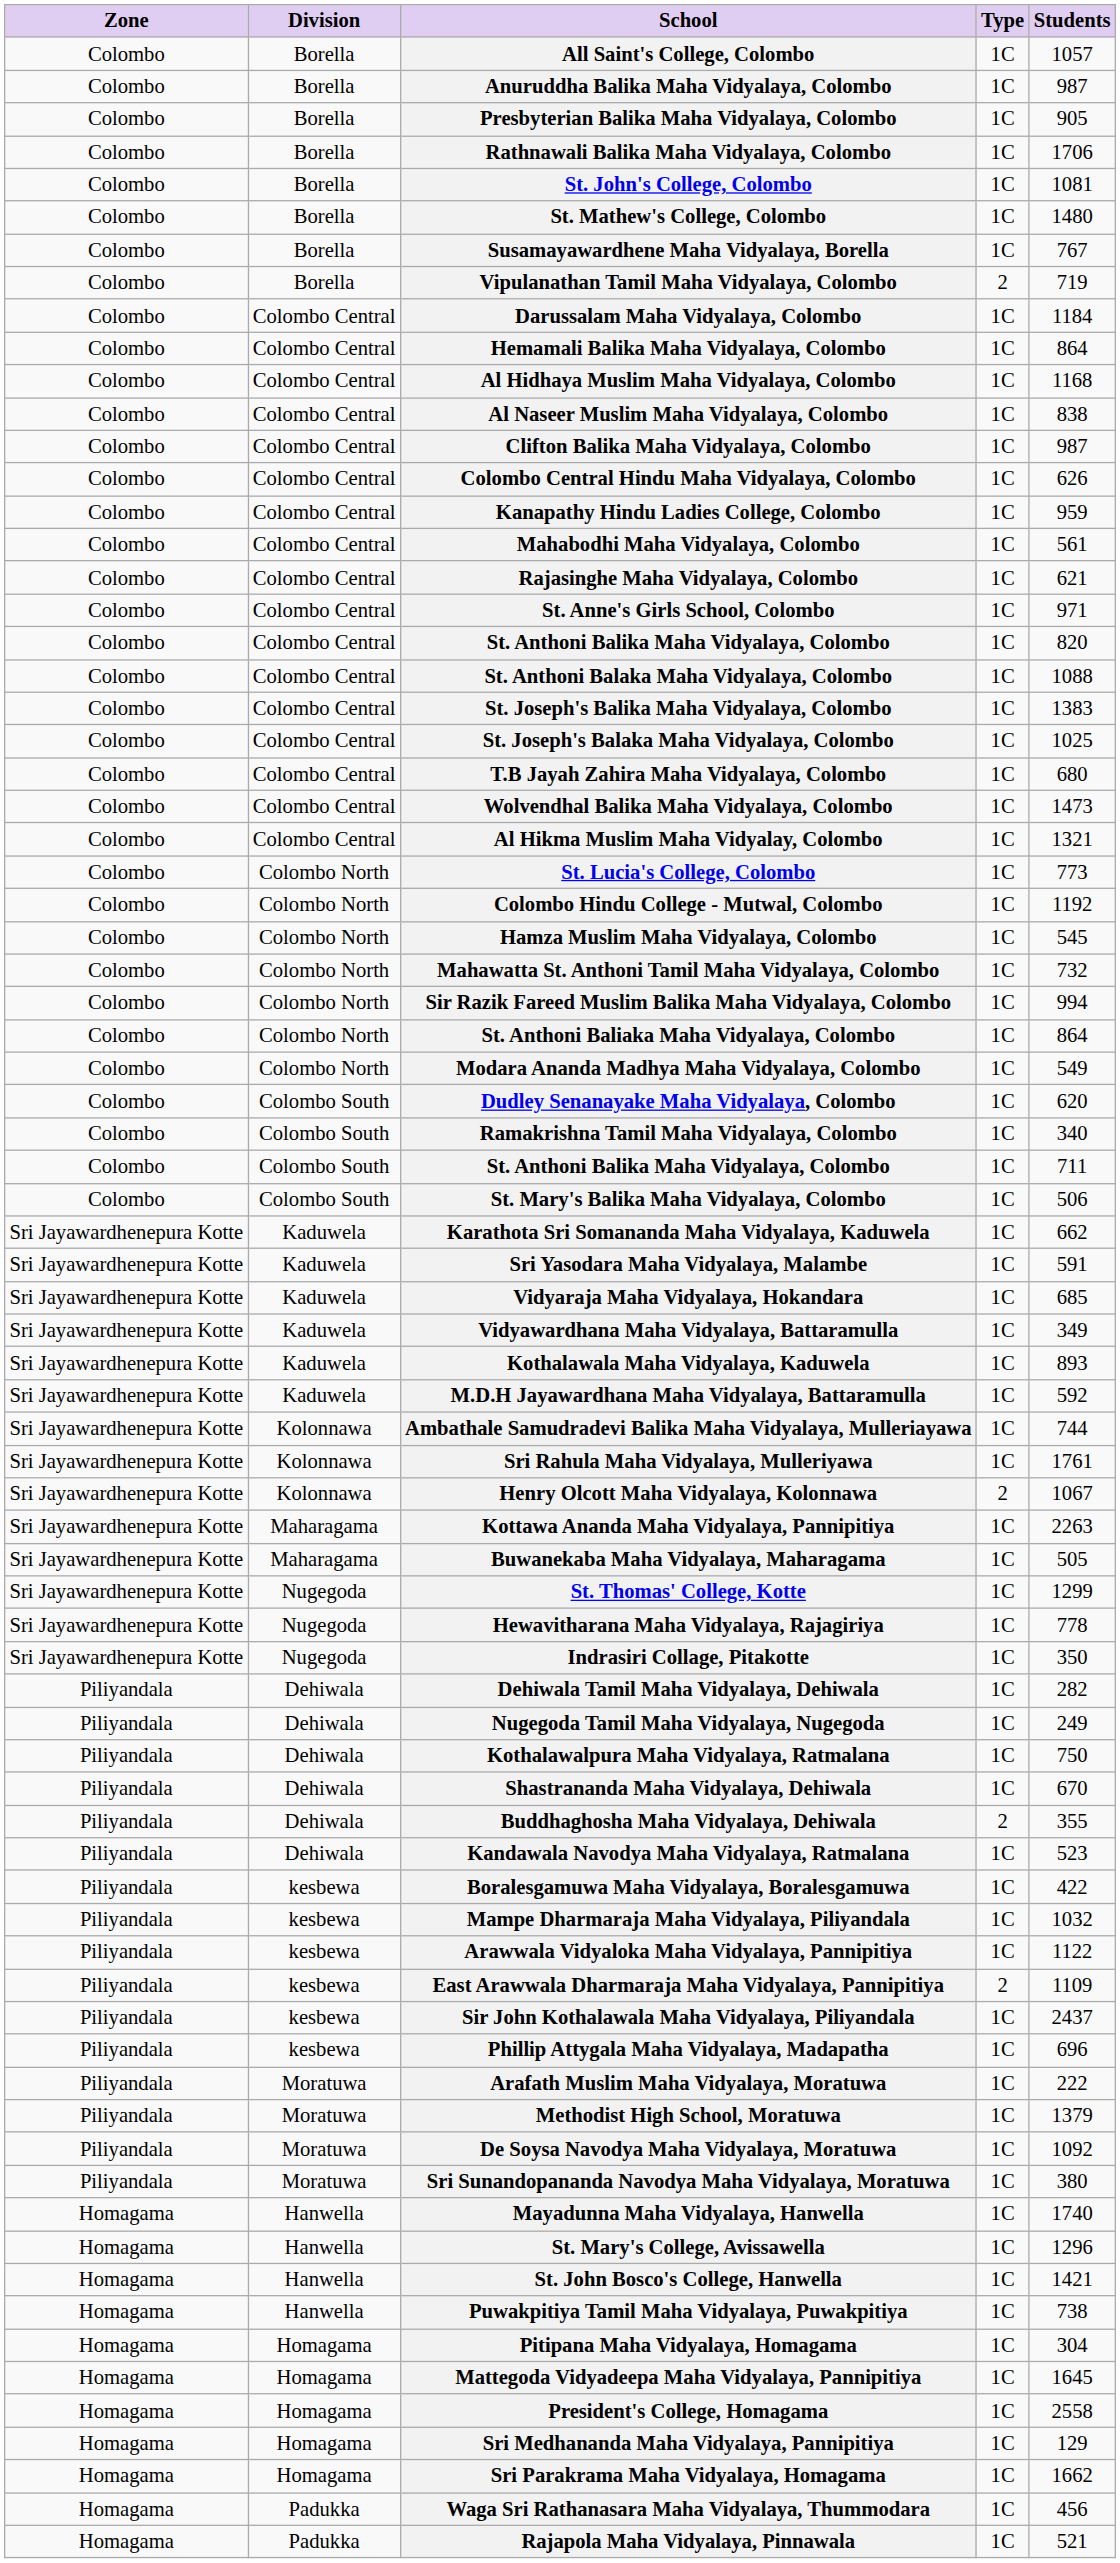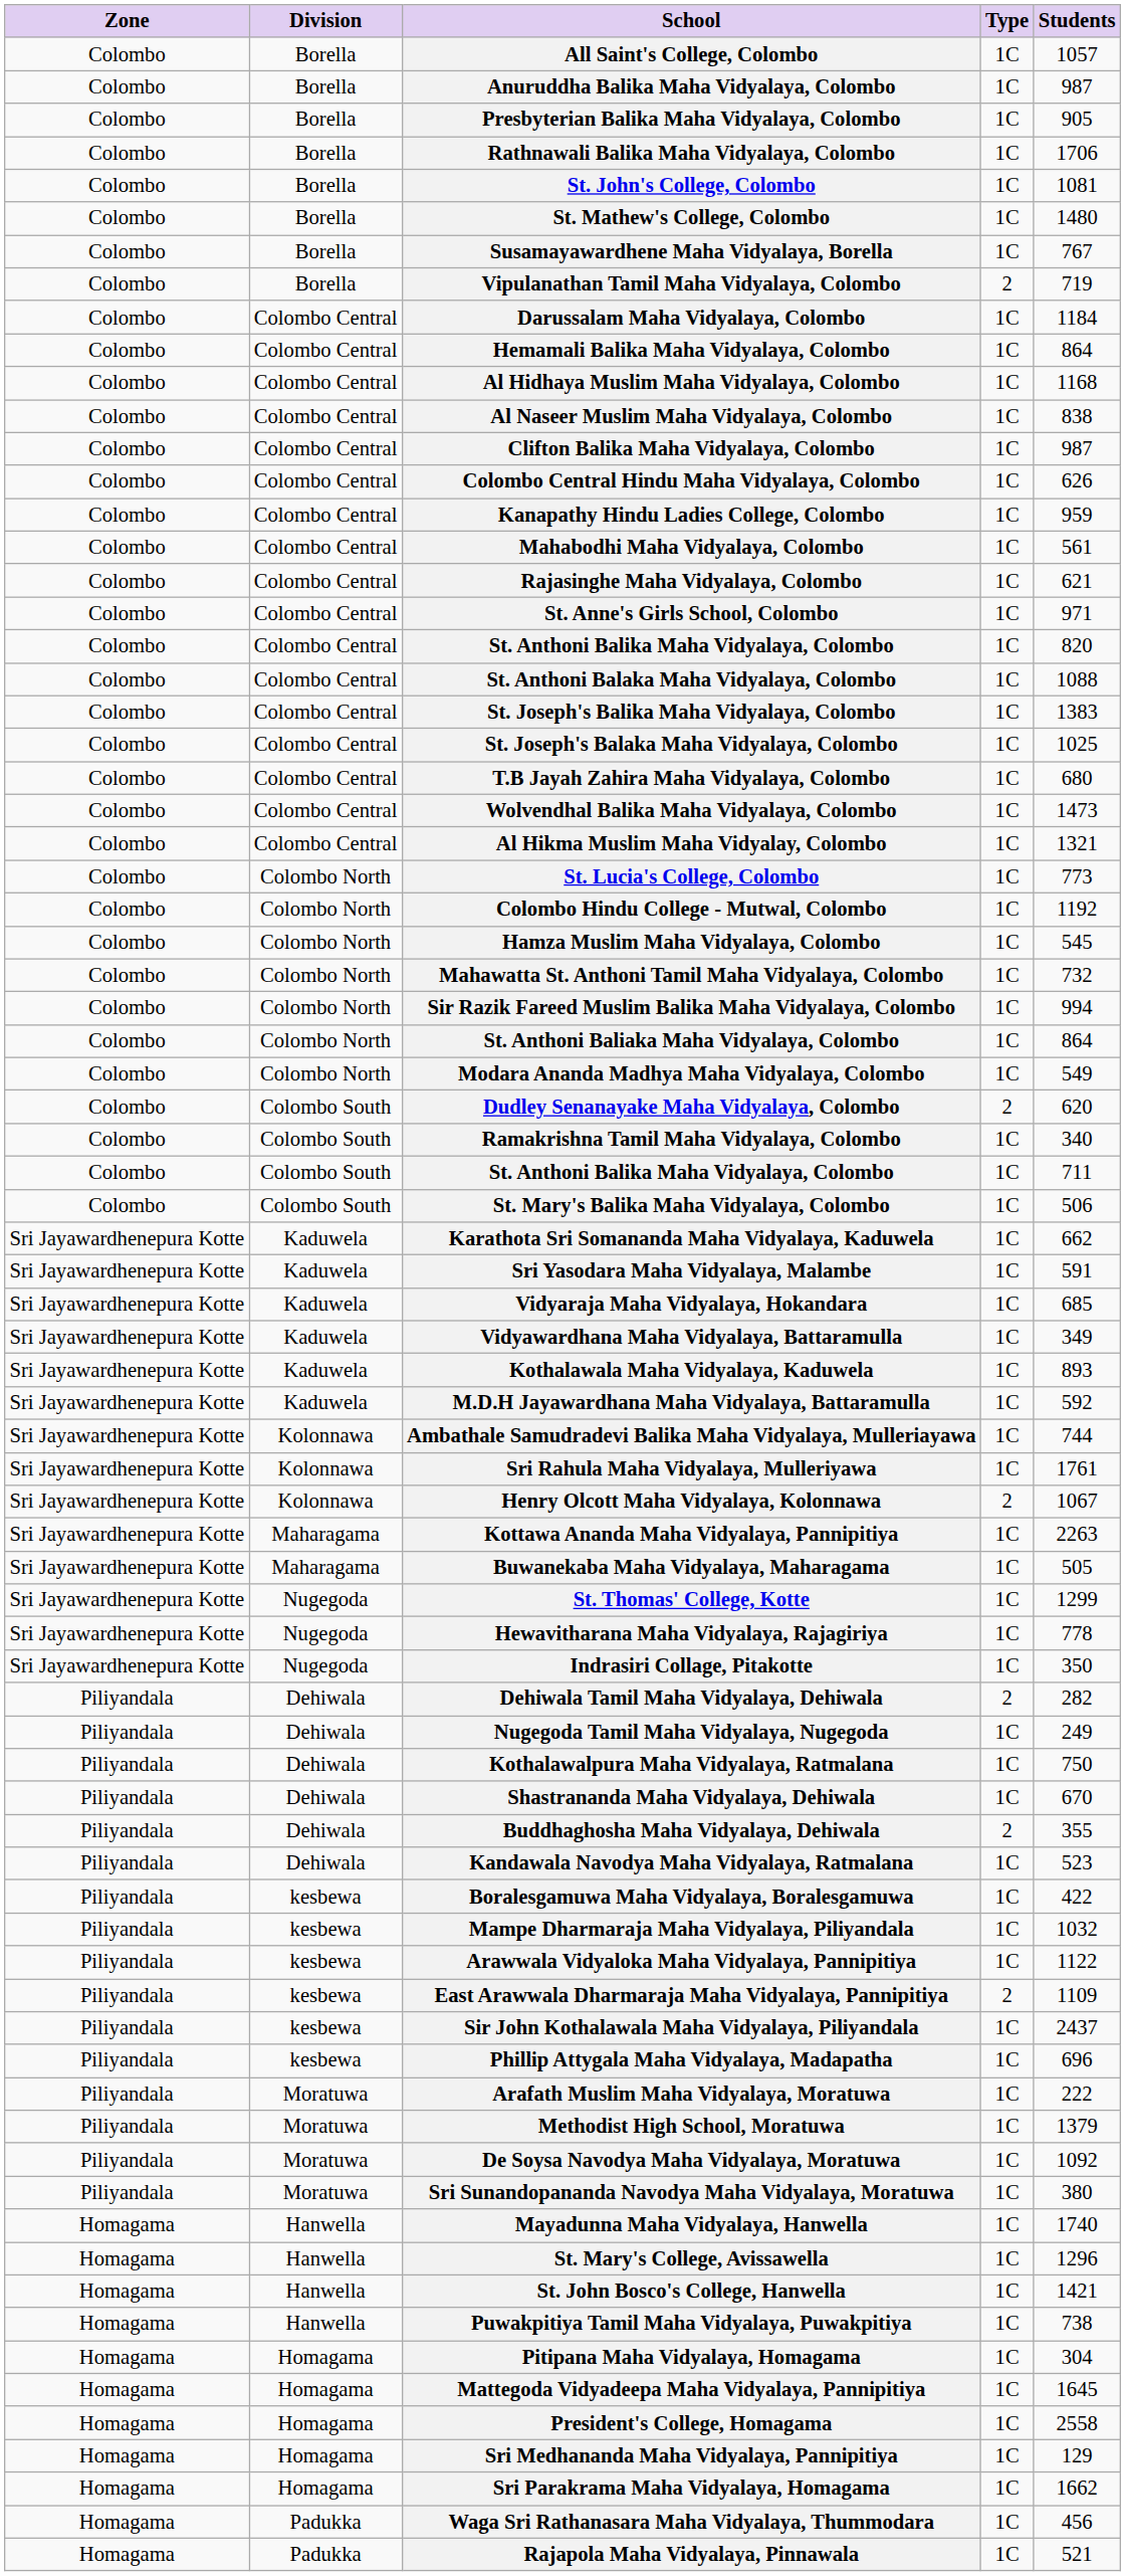 <table class="wikitable sortable" style="text-align:center; font-size:100%">
 <tr valign="bottom">
 <th style="background-color:#E0CEF2;">Zone</th>
 <th style="background-color:#E0CEF2;">Division</th>
 <th style="background-color:#E0CEF2;">School</th>
 <th style="background-color:#E0CEF2;">Type</th>
 <th style="background-color:#E0CEF2;">Students</th>
 </tr>
 <tr>
 <td>Colombo</td>
 <td>Borella</td>
 <th>All Saint's College, Colombo</th>
 <td>1C</td>
 <td>1057</td>
 </tr>
 <tr>
 <td>Colombo</td>
 <td>Borella</td>
 <th>Anuruddha Balika Maha Vidyalaya, Colombo</th>
 <td>1C</td>
 <td>987</td>
 </tr>
 <tr>
 <td>Colombo</td>
 <td>Borella</td>
 <th>Presbyterian Balika Maha Vidyalaya, Colombo</th>
 <td>1C</td>
 <td>905</td>
 </tr>
 <tr>
 <td>Colombo</td>
 <td>Borella</td>
 <th>Rathnawali Balika Maha Vidyalaya, Colombo</th>
 <td>1C</td>
 <td>1706</td>
 </tr>
 <tr>
 <td>Colombo</td>
 <td>Borella</td>
 <th><a href='#'>St. John's College, Colombo</a></th>
 <td>1C</td>
 <td>1081</td>
 </tr>
 <tr>
 <td>Colombo</td>
 <td>Borella</td>
 <th>St. Mathew's College, Colombo</th>
 <td>1C</td>
 <td>1480</td>
 </tr>
 <tr>
 <td>Colombo</td>
 <td>Borella</td>
 <th>Susamayawardhene Maha Vidyalaya, Borella</th>
 <td>1C</td>
 <td>767</td>
 </tr>
 <tr>
 <td>Colombo</td>
 <td>Borella</td>
 <th>Vipulanathan Tamil Maha Vidyalaya, Colombo</th>
 <td>2</td>
 <td>719</td>
 </tr>
 <tr>
 <td>Colombo</td>
 <td>Colombo Central</td>
 <th>Darussalam Maha Vidyalaya, Colombo</th>
 <td>1C</td>
 <td>1184</td>
 </tr>
 <tr>
 <td>Colombo</td>
 <td>Colombo Central</td>
 <th>Hemamali Balika Maha Vidyalaya, Colombo</th>
 <td>1C</td>
 <td>864</td>
 </tr>
 <tr>
 <td>Colombo</td>
 <td>Colombo Central</td>
 <th>Al Hidhaya Muslim Maha Vidyalaya, Colombo</th>
 <td>1C</td>
 <td>1168</td>
 </tr>
 <tr>
 <td>Colombo</td>
 <td>Colombo Central</td>
 <th>Al Naseer Muslim Maha Vidyalaya, Colombo</th>
 <td>1C</td>
 <td>838</td>
 </tr>
 <tr>
 <td>Colombo</td>
 <td>Colombo Central</td>
 <th>Clifton Balika Maha Vidyalaya, Colombo</th>
 <td>1C</td>
 <td>987</td>
 </tr>
 <tr>
 <td>Colombo</td>
 <td>Colombo Central</td>
 <th>Colombo Central Hindu Maha Vidyalaya, Colombo</th>
 <td>1C</td>
 <td>626</td>
 </tr>
 <tr>
 <td>Colombo</td>
 <td>Colombo Central</td>
 <th>Kanapathy Hindu Ladies College, Colombo</th>
 <td>1C</td>
 <td>959</td>
 </tr>
 <tr>
 <td>Colombo</td>
 <td>Colombo Central</td>
 <th>Mahabodhi Maha Vidyalaya, Colombo</th>
 <td>1C</td>
 <td>561</td>
 </tr>
 <tr>
 <td>Colombo</td>
 <td>Colombo Central</td>
 <th>Rajasinghe Maha Vidyalaya, Colombo</th>
 <td>1C</td>
 <td>621</td>
 </tr>
 <tr>
 <td>Colombo</td>
 <td>Colombo Central</td>
 <th>St. Anne's Girls School, Colombo</th>
 <td>1C</td>
 <td>971</td>
 </tr>
 <tr>
 <td>Colombo</td>
 <td>Colombo Central</td>
 <th>St. Anthoni Balika Maha Vidyalaya, Colombo</th>
 <td>1C</td>
 <td>820</td>
 </tr>
 <tr>
 <td>Colombo</td>
 <td>Colombo Central</td>
 <th>St. Anthoni Balaka Maha Vidyalaya, Colombo</th>
 <td>1C</td>
 <td>1088</td>
 </tr>
 <tr>
 <td>Colombo</td>
 <td>Colombo Central</td>
 <th>St. Joseph's Balika Maha Vidyalaya, Colombo</th>
 <td>1C</td>
 <td>1383</td>
 </tr>
 <tr>
 <td>Colombo</td>
 <td>Colombo Central</td>
 <th>St. Joseph's Balaka Maha Vidyalaya, Colombo</th>
 <td>1C</td>
 <td>1025</td>
 </tr>
 <tr>
 <td>Colombo</td>
 <td>Colombo Central</td>
 <th>T.B Jayah Zahira Maha Vidyalaya, Colombo</th>
 <td>1C</td>
 <td>680</td>
 </tr>
 <tr>
 <td>Colombo</td>
 <td>Colombo Central</td>
 <th>Wolvendhal Balika Maha Vidyalaya, Colombo</th>
 <td>1C</td>
 <td>1473</td>
 </tr>
 <tr>
 <td>Colombo</td>
 <td>Colombo Central</td>
 <th>Al Hikma Muslim Maha Vidyalay, Colombo</th>
 <td>1C</td>
 <td>1321</td>
 </tr>
 <tr>
 <td>Colombo</td>
 <td>Colombo North</td>
 <th><a href='#'>St. Lucia's College, Colombo</a></th>
 <td>1C</td>
 <td>773</td>
 </tr>
 <tr>
 <td>Colombo</td>
 <td>Colombo North</td>
 <th>Colombo Hindu College - Mutwal, Colombo</th>
 <td>1C</td>
 <td>1192</td>
 </tr>
 <tr>
 <td>Colombo</td>
 <td>Colombo North</td>
 <th>Hamza Muslim Maha Vidyalaya, Colombo</th>
 <td>1C</td>
 <td>545</td>
 </tr>
 <tr>
 <td>Colombo</td>
 <td>Colombo North</td>
 <th>Mahawatta St. Anthoni Tamil Maha Vidyalaya, Colombo</th>
 <td>1C</td>
 <td>732</td>
 </tr>
 <tr>
 <td>Colombo</td>
 <td>Colombo North</td>
 <th>Sir Razik Fareed Muslim Balika Maha Vidyalaya, Colombo</th>
 <td>1C</td>
 <td>994</td>
 </tr>
 <tr>
 <td>Colombo</td>
 <td>Colombo North</td>
 <th>St. Anthoni Baliaka Maha Vidyalaya, Colombo</th>
 <td>1C</td>
 <td>864</td>
 </tr>
 <tr>
 <td>Colombo</td>
 <td>Colombo North</td>
 <th>Modara Ananda Madhya Maha Vidyalaya, Colombo</th>
 <td>1C</td>
 <td>549</td>
 </tr>
 <tr>
 <td>Colombo</td>
 <td>Colombo South</td>
 <th><a href='#'>Dudley Senanayake Maha Vidyalaya</a>, Colombo</th>
-<td>1C</td>
+<td>2</td>
 <td>620</td>
 </tr>
 <tr>
 <td>Colombo</td>
 <td>Colombo South</td>
 <th>Ramakrishna Tamil Maha Vidyalaya, Colombo</th>
 <td>1C</td>
 <td>340</td>
 </tr>
 <tr>
 <td>Colombo</td>
 <td>Colombo South</td>
 <th>St. Anthoni Balika Maha Vidyalaya, Colombo</th>
 <td>1C</td>
 <td>711</td>
 </tr>
 <tr>
 <td>Colombo</td>
 <td>Colombo South</td>
 <th>St. Mary's Balika Maha Vidyalaya, Colombo</th>
 <td>1C</td>
 <td>506</td>
 </tr>
 <tr>
 <td>Sri Jayawardhenepura Kotte</td>
 <td>Kaduwela</td>
 <th>Karathota Sri Somananda Maha Vidyalaya, Kaduwela</th>
 <td>1C</td>
 <td>662</td>
 </tr>
 <tr>
 <td>Sri Jayawardhenepura Kotte</td>
 <td>Kaduwela</td>
 <th>Sri Yasodara Maha Vidyalaya, Malambe</th>
 <td>1C</td>
 <td>591</td>
 </tr>
 <tr>
 <td>Sri Jayawardhenepura Kotte</td>
 <td>Kaduwela</td>
 <th>Vidyaraja Maha Vidyalaya, Hokandara</th>
 <td>1C</td>
 <td>685</td>
 </tr>
 <tr>
 <td>Sri Jayawardhenepura Kotte</td>
 <td>Kaduwela</td>
 <th>Vidyawardhana Maha Vidyalaya, Battaramulla</th>
 <td>1C</td>
 <td>349</td>
 </tr>
 <tr>
 <td>Sri Jayawardhenepura Kotte</td>
 <td>Kaduwela</td>
 <th>Kothalawala Maha Vidyalaya, Kaduwela</th>
 <td>1C</td>
 <td>893</td>
 </tr>
 <tr>
 <td>Sri Jayawardhenepura Kotte</td>
 <td>Kaduwela</td>
 <th>M.D.H Jayawardhana Maha Vidyalaya, Battaramulla</th>
 <td>1C</td>
 <td>592</td>
 </tr>
 <tr>
 <td>Sri Jayawardhenepura Kotte</td>
 <td>Kolonnawa</td>
 <th>Ambathale Samudradevi Balika Maha Vidyalaya, Mulleriayawa</th>
 <td>1C</td>
 <td>744</td>
 </tr>
 <tr>
 <td>Sri Jayawardhenepura Kotte</td>
 <td>Kolonnawa</td>
 <th>Sri Rahula Maha Vidyalaya, Mulleriyawa</th>
 <td>1C</td>
 <td>1761</td>
 </tr>
 <tr>
 <td>Sri Jayawardhenepura Kotte</td>
 <td>Kolonnawa</td>
 <th>Henry Olcott Maha Vidyalaya, Kolonnawa</th>
 <td>2</td>
 <td>1067</td>
 </tr>
 <tr>
 <td>Sri Jayawardhenepura Kotte</td>
 <td>Maharagama</td>
 <th>Kottawa Ananda Maha Vidyalaya, Pannipitiya</th>
 <td>1C</td>
 <td>2263</td>
 </tr>
 <tr>
 <td>Sri Jayawardhenepura Kotte</td>
 <td>Maharagama</td>
 <th>Buwanekaba Maha Vidyalaya, Maharagama</th>
 <td>1C</td>
 <td>505</td>
 </tr>
 <tr>
 <td>Sri Jayawardhenepura Kotte</td>
 <td>Nugegoda</td>
 <th><a href='#'>St. Thomas' College, Kotte</a></th>
 <td>1C</td>
 <td>1299</td>
 </tr>
 <tr>
 <td>Sri Jayawardhenepura Kotte</td>
 <td>Nugegoda</td>
 <th>Hewavitharana Maha Vidyalaya, Rajagiriya</th>
 <td>1C</td>
 <td>778</td>
 </tr>
 <tr>
 <td>Sri Jayawardhenepura Kotte</td>
 <td>Nugegoda</td>
 <th>Indrasiri Collage, Pitakotte</th>
 <td>1C</td>
 <td>350</td>
 </tr>
 <tr>
 <td>Piliyandala</td>
 <td>Dehiwala</td>
 <th>Dehiwala Tamil Maha Vidyalaya, Dehiwala</th>
-<td>1C</td>
+<td>2</td>
 <td>282</td>
 </tr>
 <tr>
 <td>Piliyandala</td>
 <td>Dehiwala</td>
 <th>Nugegoda Tamil Maha Vidyalaya, Nugegoda</th>
 <td>1C</td>
 <td>249</td>
 </tr>
 <tr>
 <td>Piliyandala</td>
 <td>Dehiwala</td>
 <th>Kothalawalpura Maha Vidyalaya, Ratmalana</th>
 <td>1C</td>
 <td>750</td>
 </tr>
 <tr>
 <td>Piliyandala</td>
 <td>Dehiwala</td>
 <th>Shastrananda Maha Vidyalaya, Dehiwala</th>
 <td>1C</td>
 <td>670</td>
 </tr>
 <tr>
 <td>Piliyandala</td>
 <td>Dehiwala</td>
 <th>Buddhaghosha Maha Vidyalaya, Dehiwala</th>
 <td>2</td>
 <td>355</td>
 </tr>
 <tr>
 <td>Piliyandala</td>
 <td>Dehiwala</td>
 <th>Kandawala Navodya Maha Vidyalaya, Ratmalana</th>
 <td>1C</td>
 <td>523</td>
 </tr>
 <tr>
 <td>Piliyandala</td>
 <td>kesbewa</td>
 <th>Boralesgamuwa Maha Vidyalaya, Boralesgamuwa</th>
 <td>1C</td>
 <td>422</td>
 </tr>
 <tr>
 <td>Piliyandala</td>
 <td>kesbewa</td>
 <th>Mampe Dharmaraja Maha Vidyalaya, Piliyandala</th>
 <td>1C</td>
 <td>1032</td>
 </tr>
 <tr>
 <td>Piliyandala</td>
 <td>kesbewa</td>
 <th>Arawwala Vidyaloka Maha Vidyalaya, Pannipitiya</th>
 <td>1C</td>
 <td>1122</td>
 </tr>
 <tr>
 <td>Piliyandala</td>
 <td>kesbewa</td>
 <th>East Arawwala Dharmaraja Maha Vidyalaya, Pannipitiya</th>
 <td>2</td>
 <td>1109</td>
 </tr>
 <tr>
 <td>Piliyandala</td>
 <td>kesbewa</td>
 <th>Sir John Kothalawala Maha Vidyalaya, Piliyandala</th>
 <td>1C</td>
 <td>2437</td>
 </tr>
 <tr>
 <td>Piliyandala</td>
 <td>kesbewa</td>
 <th>Phillip Attygala Maha Vidyalaya, Madapatha</th>
 <td>1C</td>
 <td>696</td>
 </tr>
 <tr>
 <td>Piliyandala</td>
 <td>Moratuwa</td>
 <th>Arafath Muslim Maha Vidyalaya, Moratuwa</th>
 <td>1C</td>
 <td>222</td>
 </tr>
 <tr>
 <td>Piliyandala</td>
 <td>Moratuwa</td>
 <th>Methodist High School, Moratuwa</th>
 <td>1C</td>
 <td>1379</td>
 </tr>
 <tr>
 <td>Piliyandala</td>
 <td>Moratuwa</td>
 <th>De Soysa Navodya Maha Vidyalaya, Moratuwa</th>
 <td>1C</td>
 <td>1092</td>
 </tr>
 <tr>
 <td>Piliyandala</td>
 <td>Moratuwa</td>
 <th>Sri Sunandopananda Navodya Maha Vidyalaya, Moratuwa</th>
 <td>1C</td>
 <td>380</td>
 </tr>
 <tr>
 <td>Homagama</td>
 <td>Hanwella</td>
 <th>Mayadunna Maha Vidyalaya, Hanwella</th>
 <td>1C</td>
 <td>1740</td>
 </tr>
 <tr>
 <td>Homagama</td>
 <td>Hanwella</td>
 <th>St. Mary's College, Avissawella</th>
 <td>1C</td>
 <td>1296</td>
 </tr>
 <tr>
 <td>Homagama</td>
 <td>Hanwella</td>
 <th>St. John Bosco's College, Hanwella</th>
 <td>1C</td>
 <td>1421</td>
 </tr>
 <tr>
 <td>Homagama</td>
 <td>Hanwella</td>
 <th>Puwakpitiya Tamil Maha Vidyalaya, Puwakpitiya</th>
 <td>1C</td>
 <td>738</td>
 </tr>
 <tr>
 <td>Homagama</td>
 <td>Homagama</td>
 <th>Pitipana Maha Vidyalaya, Homagama</th>
 <td>1C</td>
 <td>304</td>
 </tr>
 <tr>
 <td>Homagama</td>
 <td>Homagama</td>
 <th>Mattegoda Vidyadeepa Maha Vidyalaya, Pannipitiya</th>
 <td>1C</td>
 <td>1645</td>
 </tr>
 <tr>
 <td>Homagama</td>
 <td>Homagama</td>
 <th>President's College, Homagama</th>
 <td>1C</td>
 <td>2558</td>
 </tr>
 <tr>
 <td>Homagama</td>
 <td>Homagama</td>
 <th>Sri Medhananda Maha Vidyalaya, Pannipitiya</th>
 <td>1C</td>
 <td>129</td>
 </tr>
 <tr>
 <td>Homagama</td>
 <td>Homagama</td>
 <th>Sri Parakrama Maha Vidyalaya, Homagama</th>
 <td>1C</td>
 <td>1662</td>
 </tr>
 <tr>
 <td>Homagama</td>
 <td>Padukka</td>
 <th>Waga Sri Rathanasara Maha Vidyalaya, Thummodara</th>
 <td>1C</td>
 <td>456</td>
 </tr>
 <tr>
 <td>Homagama</td>
 <td>Padukka</td>
 <th>Rajapola Maha Vidyalaya, Pinnawala</th>
 <td>1C</td>
 <td>521</td>
 </tr>
 </table>
